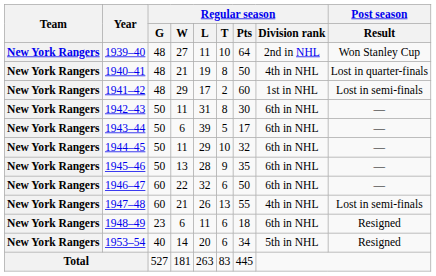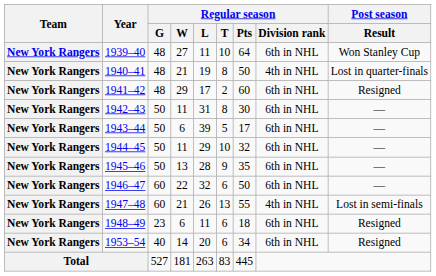 <table class="wikitable" style="font-size: 95%; text-align:center;">
 <tr>
 <th rowspan="2">Team</th>
 <th rowspan="2">Year</th>
 <th colspan="6"><a href='#'>Regular season</a></th>
 <th colspan="1"><a href='#'>Post season</a></th>
 </tr>
 <tr>
 <th>G</th>
 <th>W</th>
 <th>L</th>
 <th>T</th>
 <th>Pts</th>
 <th>Division rank</th>
 <th>Result</th>
 </tr>
 <tr>
 <th><a href='#'>New York Rangers</a></th>
 <td><a href='#'>1939–40</a></td>
 <td>48</td>
 <td>27</td>
 <td>11</td>
 <td>10</td>
 <td>64</td>
-<td>2nd in <a href='#'>NHL</a></td>
+<td>6th in NHL</td>
 <td>Won Stanley Cup</td>
 </tr>
 <tr>
 <th>New York Rangers</th>
 <td><a href='#'>1940–41</a></td>
 <td>48</td>
 <td>21</td>
 <td>19</td>
 <td>8</td>
 <td>50</td>
 <td>4th in NHL</td>
 <td>Lost in quarter-finals</td>
 </tr>
 <tr>
 <th>New York Rangers</th>
 <td><a href='#'>1941–42</a></td>
 <td>48</td>
 <td>29</td>
 <td>17</td>
 <td>2</td>
 <td>60</td>
-<td>1st in NHL</td>
-<td>Lost in semi-finals</td>
+<td>6th in NHL</td>
+<td>Resigned</td>
 </tr>
 <tr>
 <th>New York Rangers</th>
 <td><a href='#'>1942–43</a></td>
 <td>50</td>
 <td>11</td>
 <td>31</td>
 <td>8</td>
 <td>30</td>
 <td>6th in NHL</td>
 <td>—</td>
 </tr>
 <tr>
 <th>New York Rangers</th>
 <td><a href='#'>1943–44</a></td>
 <td>50</td>
 <td>6</td>
 <td>39</td>
 <td>5</td>
 <td>17</td>
 <td>6th in NHL</td>
 <td>—</td>
 </tr>
 <tr>
 <th>New York Rangers</th>
 <td><a href='#'>1944–45</a></td>
 <td>50</td>
 <td>11</td>
 <td>29</td>
 <td>10</td>
 <td>32</td>
 <td>6th in NHL</td>
 <td>—</td>
 </tr>
 <tr>
 <th>New York Rangers</th>
 <td><a href='#'>1945–46</a></td>
 <td>50</td>
 <td>13</td>
 <td>28</td>
 <td>9</td>
 <td>35</td>
 <td>6th in NHL</td>
 <td>—</td>
 </tr>
 <tr>
 <th>New York Rangers</th>
 <td><a href='#'>1946–47</a></td>
 <td>60</td>
 <td>22</td>
 <td>32</td>
 <td>6</td>
 <td>50</td>
 <td>6th in NHL</td>
 <td>—</td>
 </tr>
 <tr>
 <th>New York Rangers</th>
 <td><a href='#'>1947–48</a></td>
 <td>60</td>
 <td>21</td>
 <td>26</td>
 <td>13</td>
 <td>55</td>
 <td>4th in NHL</td>
 <td>Lost in semi-finals</td>
 </tr>
 <tr>
 <th>New York Rangers</th>
 <td><a href='#'>1948–49</a></td>
 <td>23</td>
 <td>6</td>
 <td>11</td>
 <td>6</td>
 <td>18</td>
 <td>6th in NHL</td>
 <td>Resigned</td>
 </tr>
 <tr>
 <th>New York Rangers</th>
 <td><a href='#'>1953–54</a></td>
 <td>40</td>
 <td>14</td>
 <td>20</td>
 <td>6</td>
 <td>34</td>
-<td>5th in NHL</td>
+<td>6th in NHL</td>
 <td>Resigned</td>
 </tr>
 <tr>
 <th colspan="2">Total</th>
 <td>527</td>
 <td>181</td>
 <td>263</td>
 <td>83</td>
 <td>445</td>
 </tr>
 </table>
